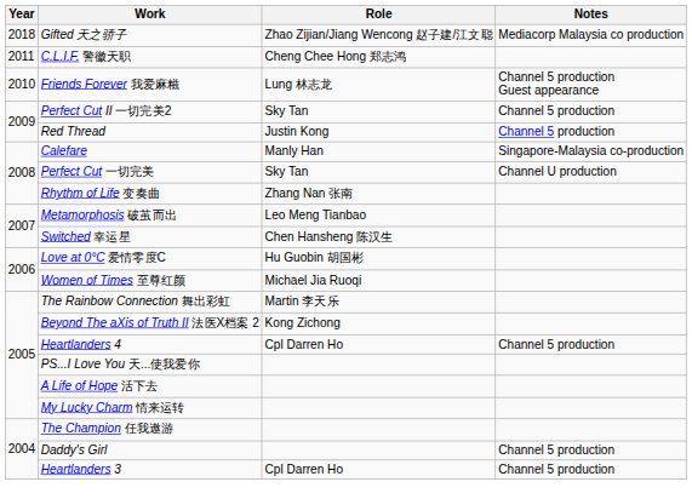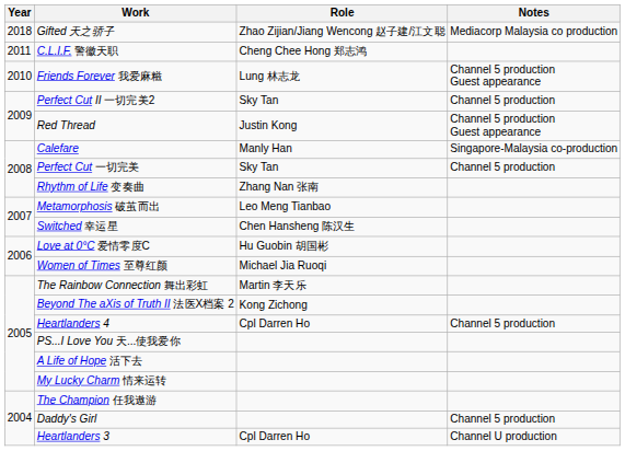 <table class="wikitable">
 <tr>
 <th>Year</th>
 <th>Work</th>
 <th>Role</th>
 <th>Notes</th>
 </tr>
 <tr>
 <td>2018</td>
 <td><em>Gifted 天之骄子</em></td>
 <td>Zhao Zijian/Jiang Wencong 赵子建/江文聪</td>
 <td>Mediacorp Malaysia co production</td>
 </tr>
 <tr>
 <td>2011</td>
 <td><em><a href='#'>C.L.I.F.</a></em> 警徽天职</td>
 <td>Cheng Chee Hong 郑志鸿</td>
 <td></td>
 </tr>
 <tr>
 <td>2010</td>
 <td><em><a href='#'>Friends Forever</a></em> 我爱麻糍</td>
 <td>Lung 林志龙</td>
 <td>Channel 5 production<br>Guest appearance</td>
 </tr>
 <tr>
 <td rowspan="2">2009</td>
 <td><em><a href='#'>Perfect Cut</a> II</em> 一切完美2</td>
 <td>Sky Tan</td>
 <td>Channel 5 production</td>
 </tr>
 <tr>
 <td><em>Red Thread</em></td>
 <td>Justin Kong</td>
-<td><a href='#'>Channel 5</a> production</td>
+<td>Channel 5 production<br>Guest appearance</td>
 </tr>
 <tr>
 <td rowspan="3">2008</td>
 <td><em><a href='#'>Calefare</a></em></td>
 <td>Manly Han</td>
 <td>Singapore-Malaysia co-production</td>
 </tr>
 <tr>
 <td><em><a href='#'>Perfect Cut</a></em> 一切完美</td>
 <td>Sky Tan</td>
-<td>Channel U production</td>
+<td>Channel 5 production</td>
 </tr>
 <tr>
 <td><em><a href='#'>Rhythm of Life</a></em> 变奏曲</td>
 <td>Zhang Nan 张南</td>
 <td></td>
 </tr>
 <tr>
 <td rowspan="2">2007</td>
 <td><em><a href='#'>Metamorphosis</a></em> 破茧而出</td>
 <td>Leo Meng Tianbao</td>
 <td></td>
 </tr>
 <tr>
 <td><em><a href='#'>Switched</a></em> 幸运星</td>
 <td>Chen Hansheng 陈汉生</td>
 <td></td>
 </tr>
 <tr>
 <td rowspan="2">2006</td>
 <td><em><a href='#'>Love at 0°C</a></em> 爱情零度C</td>
 <td>Hu Guobin 胡国彬</td>
 <td></td>
 </tr>
 <tr>
 <td><em><a href='#'>Women of Times</a></em> 至尊红颜</td>
 <td>Michael Jia Ruoqi</td>
 <td></td>
 </tr>
 <tr>
 <td rowspan="6">2005</td>
 <td><em>The Rainbow Connection</em> 舞出彩虹</td>
 <td>Martin 李天乐</td>
 <td></td>
 </tr>
 <tr>
 <td><em><a href='#'>Beyond The aXis of Truth II</a></em> 法医X档案 2</td>
 <td>Kong Zichong</td>
 <td></td>
 </tr>
 <tr>
 <td><em><a href='#'>Heartlanders</a> 4</em></td>
 <td>Cpl Darren Ho</td>
 <td>Channel 5 production</td>
 </tr>
 <tr>
 <td><em>PS...I Love You</em> 天...使我爱你</td>
 <td></td>
 <td></td>
 </tr>
 <tr>
 <td><em><a href='#'>A Life of Hope</a></em> 活下去</td>
 <td></td>
 <td></td>
 </tr>
 <tr>
 <td><em><a href='#'>My Lucky Charm</a></em> 情来运转</td>
 <td></td>
 <td></td>
 </tr>
 <tr>
 <td rowspan="3">2004</td>
 <td><em><a href='#'>The Champion</a></em> 任我遨游</td>
 <td></td>
 <td></td>
 </tr>
 <tr>
 <td><em>Daddy's Girl</em></td>
 <td></td>
 <td>Channel 5 production</td>
 </tr>
 <tr>
 <td><em><a href='#'>Heartlanders</a> 3<strong></td>
 <td>Cpl Darren Ho</td>
-<td>Channel 5 production</td>
+<td>Channel U production</td>
 </tr>
 </table>
